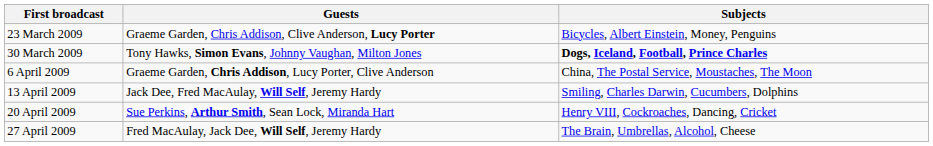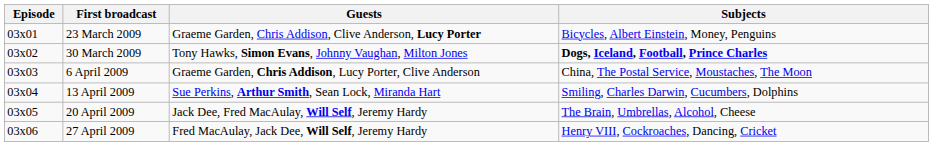 <table class="wikitable" style="width:95%;">
 <tr>
+<th>Episode</th>
 <th>First broadcast</th>
 <th>Guests</th>
 <th style="width:40%;">Subjects</th>
 </tr>
 <tr>
+<td>03x01</td>
 <td>23 March 2009</td>
 <td>Graeme Garden, <a href='#'>Chris Addison</a>, Clive Anderson, <strong>Lucy Porter</strong></td>
 <td><a href='#'>Bicycles</a>, <a href='#'>Albert Einstein</a>, Money, Penguins</td>
 </tr>
 <tr>
+<td>03x02</td>
 <td>30 March 2009</td>
 <td>Tony Hawks, <strong>Simon Evans</strong>, <a href='#'>Johnny Vaughan</a>, <a href='#'>Milton Jones</a></td>
 <td><strong>Dogs, <a href='#'>Iceland</a>, <a href='#'>Football</a>, <a href='#'>Prince Charles</a></strong></td>
 </tr>
 <tr>
+<td>03x03</td>
 <td>6 April 2009</td>
 <td>Graeme Garden, <strong>Chris Addison</strong>, Lucy Porter, Clive Anderson</td>
 <td>China, <a href='#'>The Postal Service</a>, <a href='#'>Moustaches</a>, <a href='#'>The Moon</a></td>
 </tr>
 <tr>
+<td>03x04</td>
 <td>13 April 2009</td>
-<td>Jack Dee, Fred MacAulay, <strong><a href='#'>Will Self</a></strong>, Jeremy Hardy</td>
+<td><a href='#'>Sue Perkins</a>, <strong><a href='#'>Arthur Smith</a></strong>, Sean Lock, <a href='#'>Miranda Hart</a></td>
 <td><a href='#'>Smiling</a>, <a href='#'>Charles Darwin</a>, <a href='#'>Cucumbers</a>, Dolphins</td>
 </tr>
 <tr>
+<td>03x05</td>
 <td>20 April 2009</td>
-<td><a href='#'>Sue Perkins</a>, <strong><a href='#'>Arthur Smith</a></strong>, Sean Lock, <a href='#'>Miranda Hart</a></td>
+<td>Jack Dee, Fred MacAulay, <strong><a href='#'>Will Self</a></strong>, Jeremy Hardy</td>
+<td><a href='#'>The Brain</a>, <a href='#'>Umbrellas</a>, <a href='#'>Alcohol</a>, Cheese</td>
+</tr>
+<tr>
+<td>03x06</td>
+<td>27 April 2009</td>
+<td>Fred MacAulay, Jack Dee, <strong>Will Self</strong>, Jeremy Hardy</td>
 <td><a href='#'>Henry VIII</a>, <a href='#'>Cockroaches</a>, Dancing, <a href='#'>Cricket</a></td>
 </tr>
-<tr>
-<td>27 April 2009</td>
-<td>Fred MacAulay, Jack Dee, <strong>Will Self</strong>, Jeremy Hardy</td>
-<td><a href='#'>The Brain</a>, <a href='#'>Umbrellas</a>, <a href='#'>Alcohol</a>, Cheese</td>
-</tr>
 </table>
